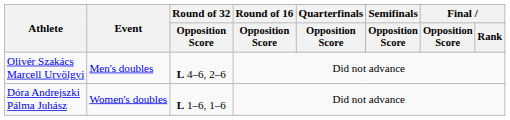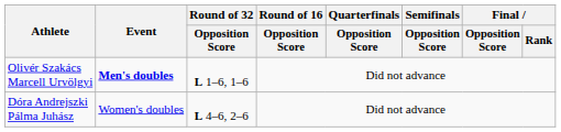 <table class=wikitable style="font-size:90%">
 <tr>
 <th rowspan="2">Athlete</th>
 <th rowspan="2">Event</th>
 <th>Round of 32</th>
 <th>Round of 16</th>
 <th>Quarterfinals</th>
 <th>Semifinals</th>
 <th colspan=2>Final / </th>
 </tr>
 <tr style="font-size:95%">
 <th>Opposition<br>Score</th>
 <th>Opposition<br>Score</th>
 <th>Opposition<br>Score</th>
 <th>Opposition<br>Score</th>
 <th>Opposition<br>Score</th>
 <th>Rank</th>
 </tr>
 <tr align=center>
 <td align=left><a href='#'>Olivér Szakács</a><br><a href='#'>Marcell Urvölgyi</a></td>
-<td align=left><a href='#'>Men's doubles</a></td>
-<td><br><strong>L</strong> 4–6, 2–6</td>
+<td align=left><strong><a href='#'>Men's doubles</a></strong></td>
+<td><br><strong>L</strong> 1–6, 1–6</td>
 <td colspan=5>Did not advance</td>
 </tr>
 <tr align=center>
 <td align=left><a href='#'>Dóra Andrejszki</a><br><a href='#'>Pálma Juhász</a></td>
 <td align=left rowspan=2><a href='#'>Women's doubles</a></td>
-<td><br><strong>L</strong> 1–6, 1–6</td>
+<td><br><strong>L</strong> 4–6, 2–6</td>
 <td colspan=5>Did not advance</td>
 </tr>
 </table>
